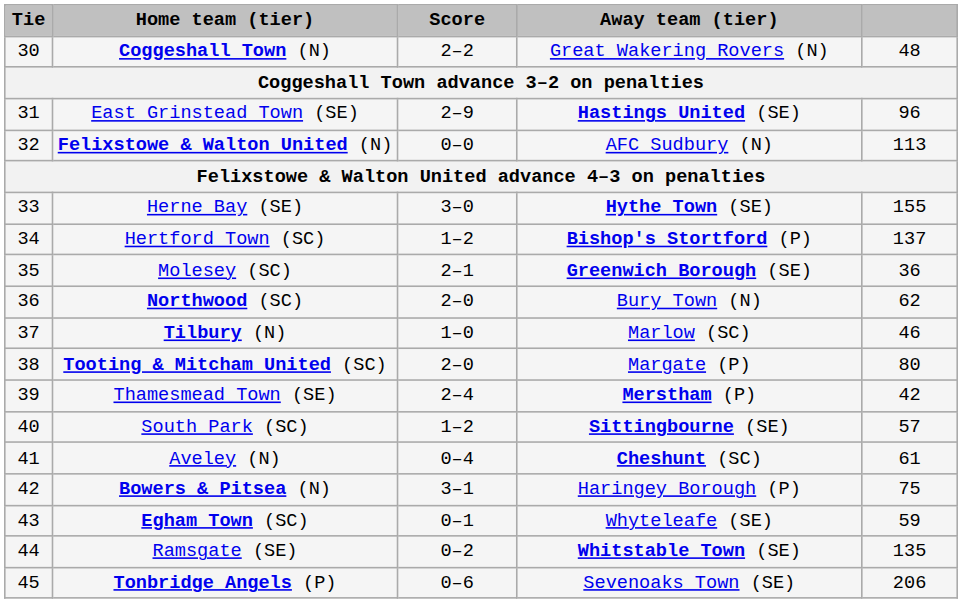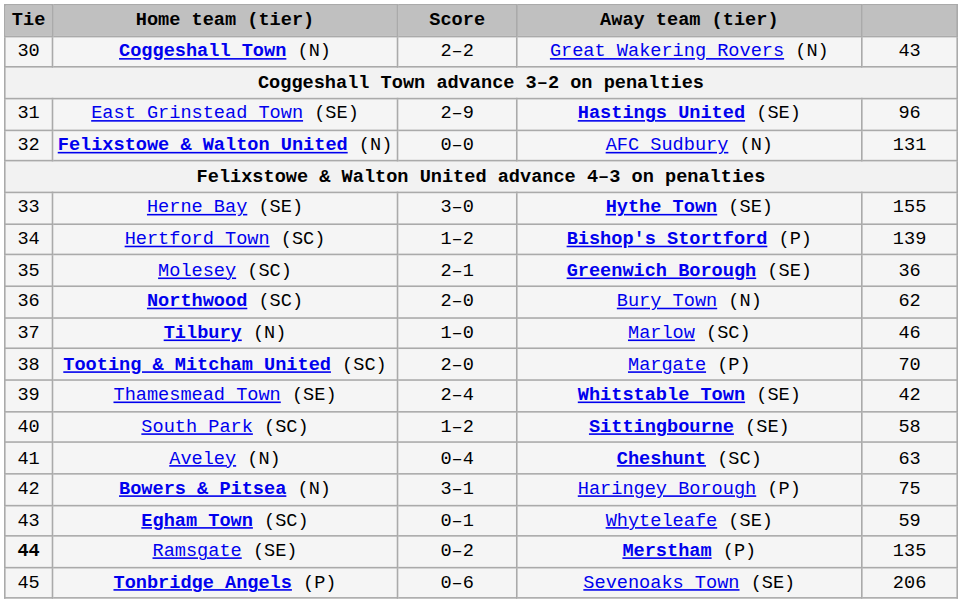 <table class="wikitable" style="width: 600px; background:WhiteSmoke; text-align:center; font-size:90%">
 <tr>
 <td scope="col" style="width:  5.00%; background:silver;"><strong>Tie</strong></td>
 <td scope="col" style="width: 36.25%; background:silver;"><strong>Home team (tier)</strong></td>
 <td scope="col" style="width: 12.50%; background:silver;"><strong>Score</strong></td>
 <td scope="col" style="width: 36.25%; background:silver;"><strong>Away team (tier)</strong></td>
 <td scope="col" style="width: 10.00%; background:silver;"><strong></strong></td>
 </tr>
 <tr>
 <td>30</td>
 <td><strong><a href='#'>Coggeshall Town</a></strong> (N)</td>
 <td>2–2</td>
 <td><a href='#'>Great Wakering Rovers</a> (N)</td>
-<td>48</td>
+<td>43</td>
 </tr>
 <tr>
 <th colspan="5">Coggeshall Town advance 3–2 on penalties</th>
 </tr>
 <tr>
 <td>31</td>
 <td><a href='#'>East Grinstead Town</a> (SE)</td>
 <td>2–9</td>
 <td><strong><a href='#'>Hastings United</a></strong> (SE)</td>
 <td>96</td>
 </tr>
 <tr>
 <td>32</td>
 <td><strong><a href='#'>Felixstowe & Walton United</a></strong> (N)</td>
 <td>0–0</td>
 <td><a href='#'>AFC Sudbury</a> (N)</td>
-<td>113</td>
+<td>131</td>
 </tr>
 <tr>
 <th colspan="5">Felixstowe & Walton United advance 4–3 on penalties</th>
 </tr>
 <tr>
 <td>33</td>
 <td><a href='#'>Herne Bay</a> (SE)</td>
 <td>3–0</td>
 <td><strong><a href='#'>Hythe Town</a></strong> (SE)</td>
 <td>155</td>
 </tr>
 <tr>
 <td>34</td>
 <td><a href='#'>Hertford Town</a> (SC)</td>
 <td>1–2</td>
 <td><strong><a href='#'>Bishop's Stortford</a></strong> (P)</td>
-<td>137</td>
+<td>139</td>
 </tr>
 <tr>
 <td>35</td>
 <td><a href='#'>Molesey</a> (SC)</td>
 <td>2–1</td>
 <td><strong><a href='#'>Greenwich Borough</a></strong> (SE)</td>
 <td>36</td>
 </tr>
 <tr>
 <td>36</td>
 <td><strong><a href='#'>Northwood</a></strong> (SC)</td>
 <td>2–0</td>
 <td><a href='#'>Bury Town</a> (N)</td>
 <td>62</td>
 </tr>
 <tr>
 <td>37</td>
 <td><strong><a href='#'>Tilbury</a></strong> (N)</td>
 <td>1–0</td>
 <td><a href='#'>Marlow</a> (SC)</td>
 <td>46</td>
 </tr>
 <tr>
 <td>38</td>
 <td><strong><a href='#'>Tooting & Mitcham United</a></strong> (SC)</td>
 <td>2–0</td>
 <td><a href='#'>Margate</a> (P)</td>
-<td>80</td>
+<td>70</td>
 </tr>
 <tr>
 <td>39</td>
 <td><a href='#'>Thamesmead Town</a> (SE)</td>
 <td>2–4</td>
-<td><strong><a href='#'>Merstham</a></strong> (P)</td>
+<td><strong><a href='#'>Whitstable Town</a></strong> (SE)</td>
 <td>42</td>
 </tr>
 <tr>
 <td>40</td>
 <td><a href='#'>South Park</a> (SC)</td>
 <td>1–2</td>
 <td><strong><a href='#'>Sittingbourne</a></strong> (SE)</td>
-<td>57</td>
+<td>58</td>
 </tr>
 <tr>
 <td>41</td>
 <td><a href='#'>Aveley</a> (N)</td>
 <td>0–4</td>
 <td><strong><a href='#'>Cheshunt</a></strong> (SC)</td>
-<td>61</td>
+<td>63</td>
 </tr>
 <tr>
 <td>42</td>
 <td><strong><a href='#'>Bowers & Pitsea</a></strong> (N)</td>
 <td>3–1</td>
 <td><a href='#'>Haringey Borough</a> (P)</td>
 <td>75</td>
 </tr>
 <tr>
 <td>43</td>
 <td><strong><a href='#'>Egham Town</a></strong> (SC)</td>
 <td>0–1</td>
 <td><a href='#'>Whyteleafe</a> (SE)</td>
 <td>59</td>
 </tr>
 <tr>
-<td>44</td>
+<td><strong>44</strong></td>
 <td><a href='#'>Ramsgate</a> (SE)</td>
 <td>0–2</td>
-<td><strong><a href='#'>Whitstable Town</a></strong> (SE)</td>
+<td><strong><a href='#'>Merstham</a></strong> (P)</td>
 <td>135</td>
 </tr>
 <tr>
 <td>45</td>
 <td><strong><a href='#'>Tonbridge Angels</a></strong> (P)</td>
 <td>0–6</td>
 <td><a href='#'>Sevenoaks Town</a> (SE)</td>
 <td>206</td>
 </tr>
 </table>
